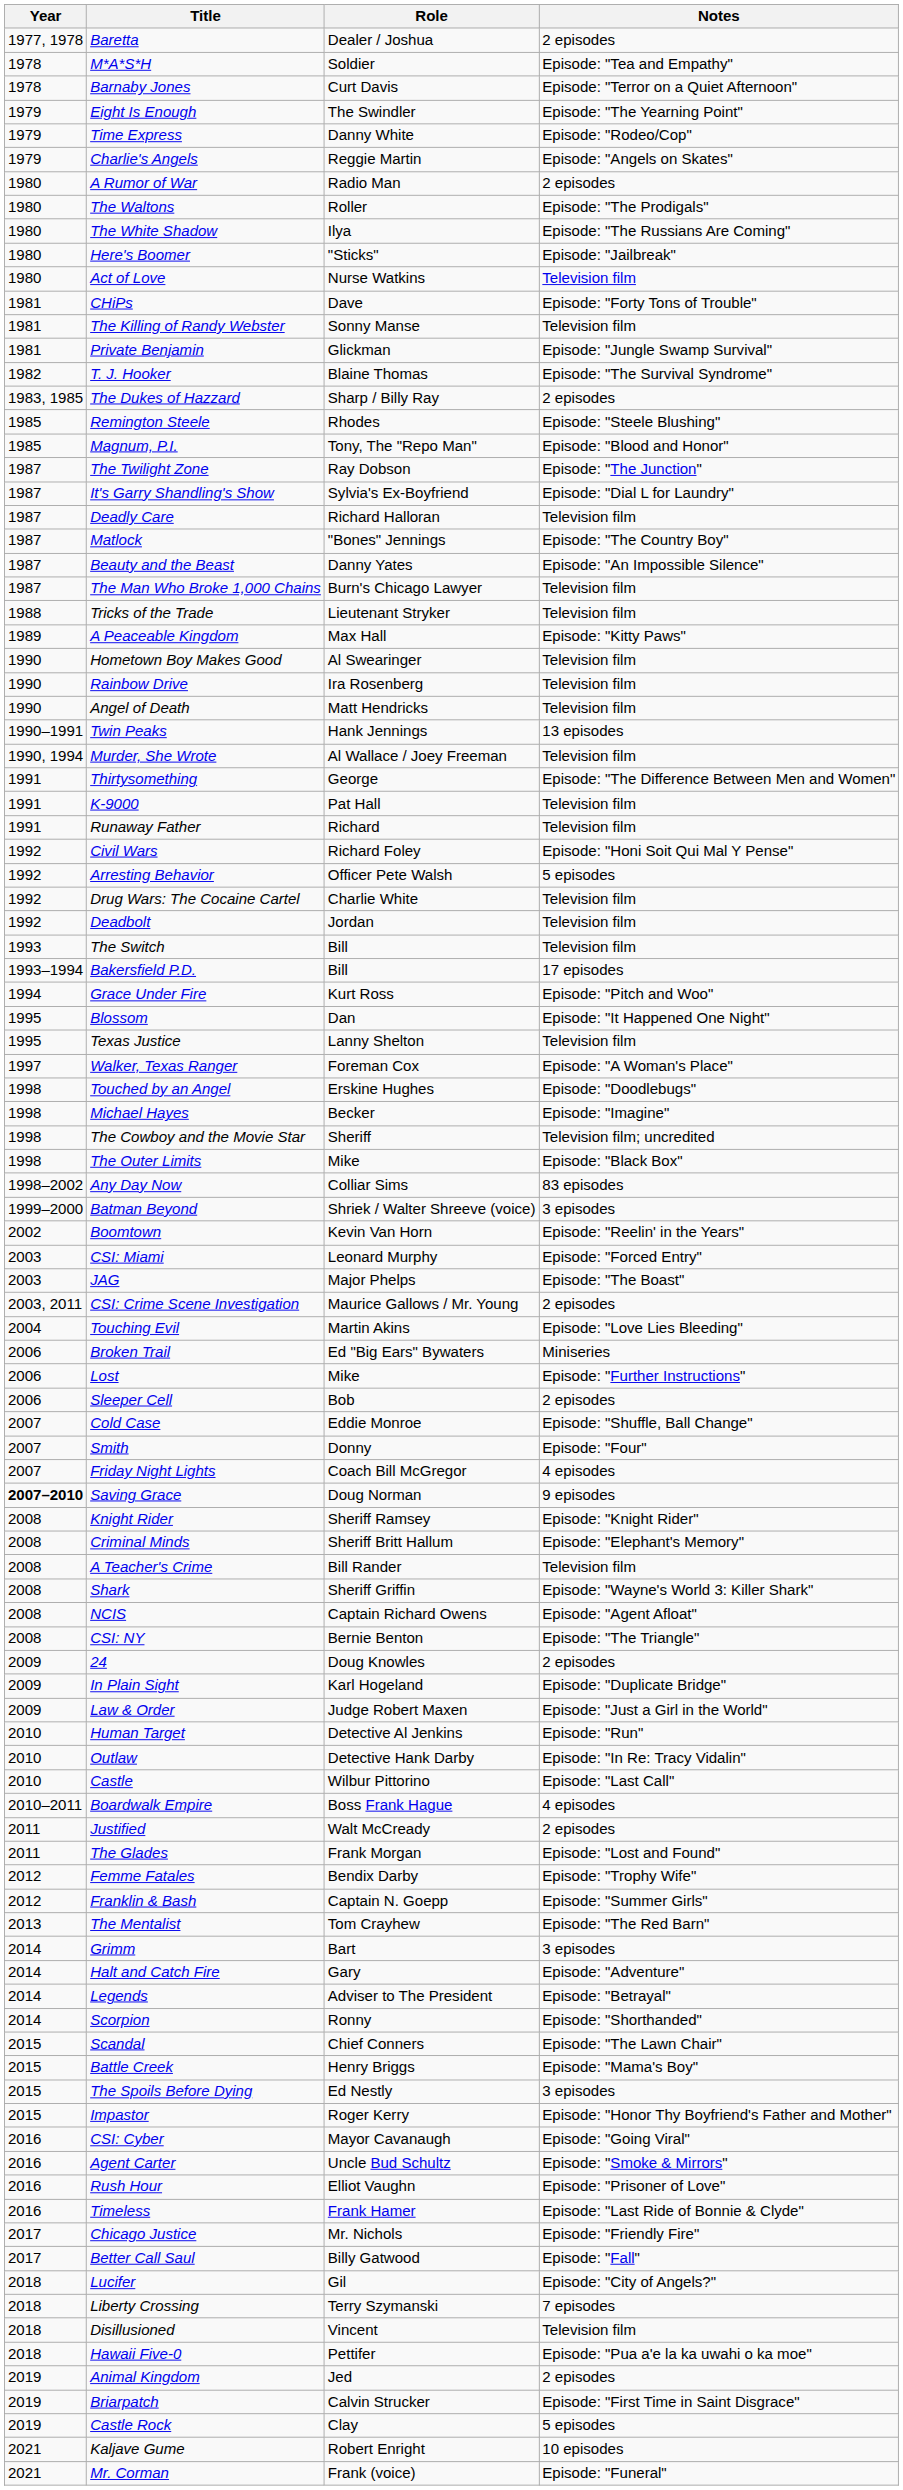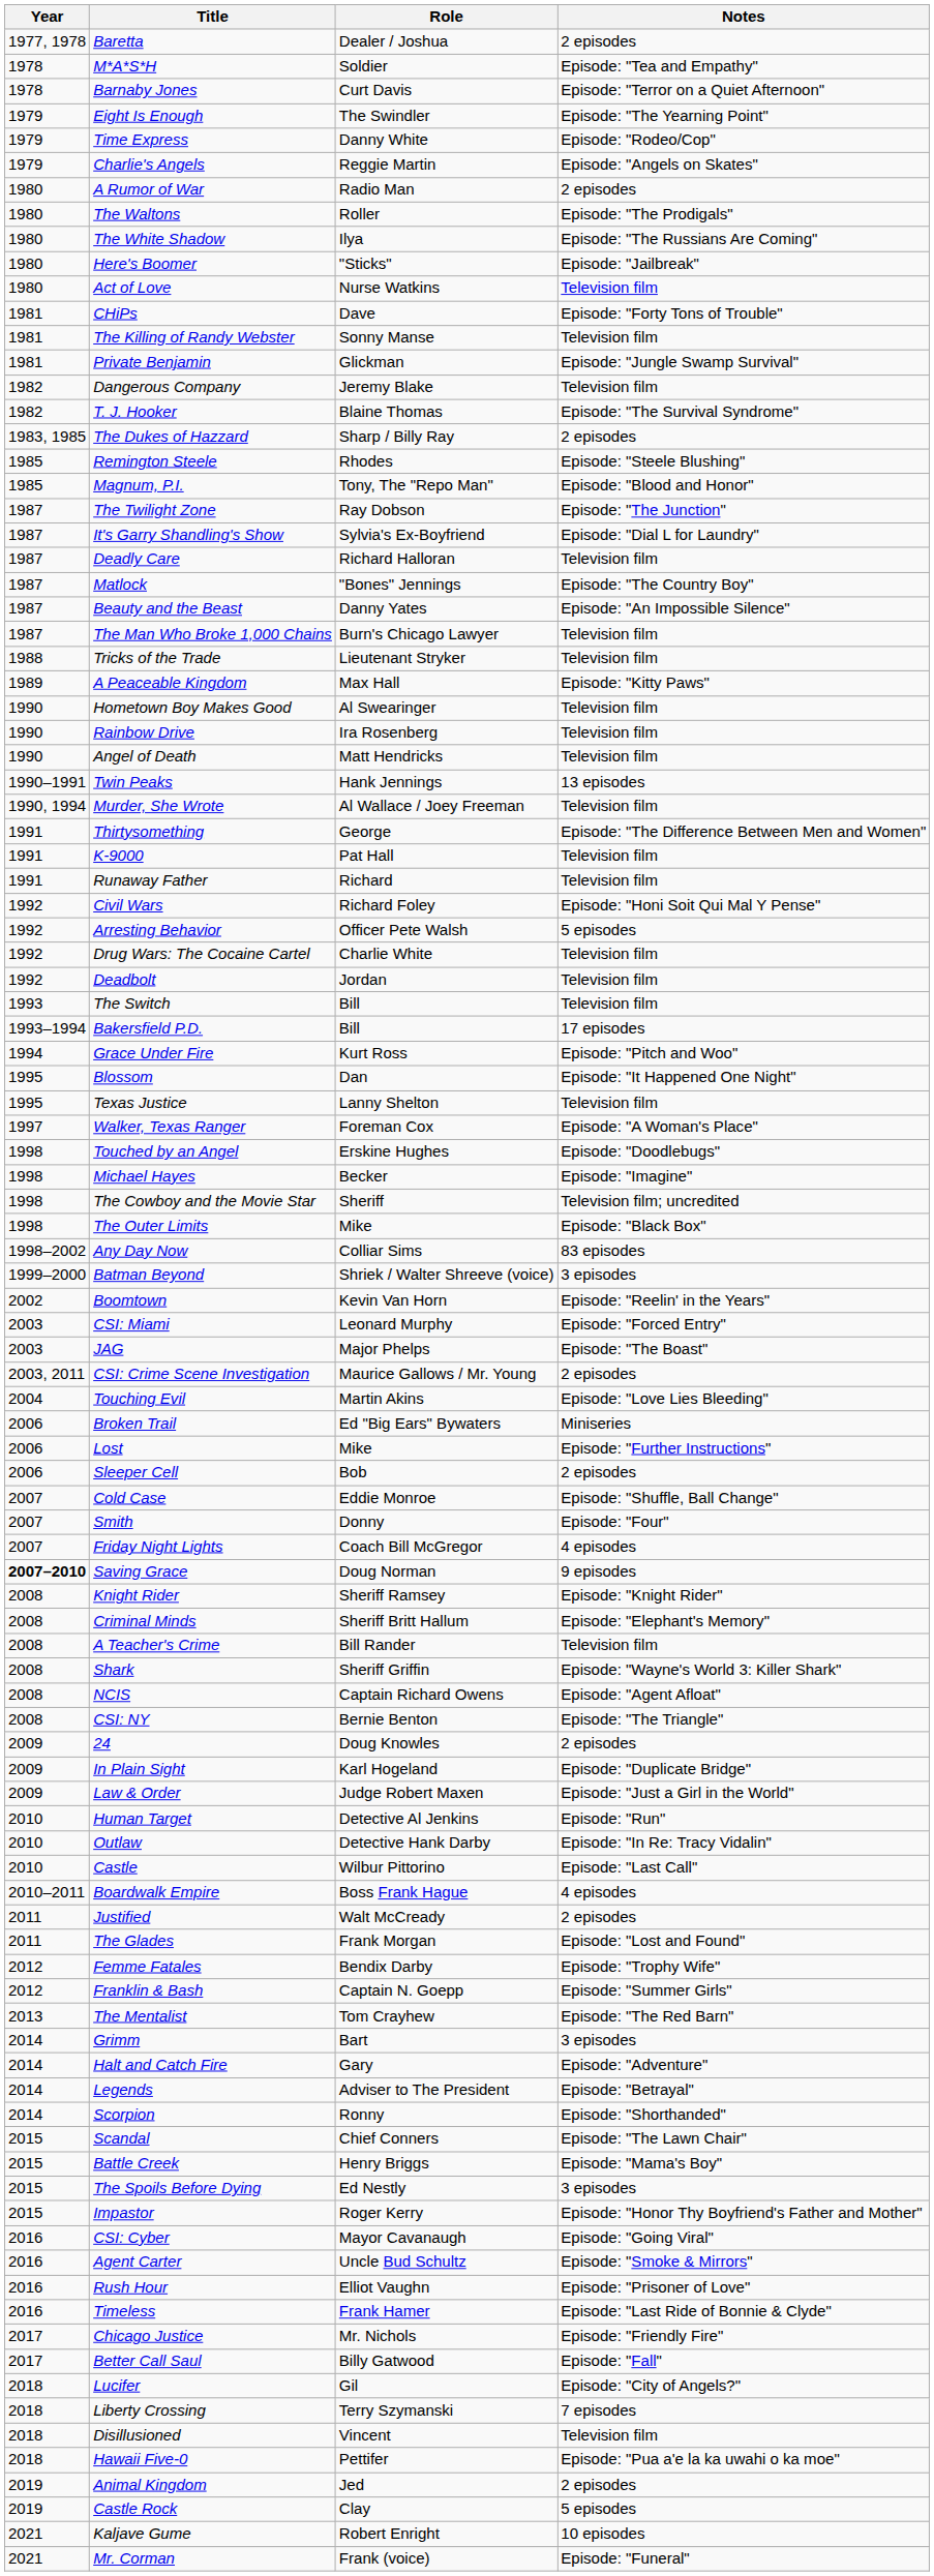 <table class = "wikitable sortable">
 <tr>
 <th>Year</th>
 <th>Title</th>
 <th>Role</th>
 <th class = "unsortable">Notes</th>
 </tr>
 <tr>
 <td>1977, 1978</td>
 <td><em><a href='#'>Baretta</a></em></td>
 <td>Dealer / Joshua</td>
 <td>2 episodes</td>
 </tr>
 <tr>
 <td>1978</td>
 <td><em><a href='#'>M*A*S*H</a></em></td>
 <td>Soldier</td>
 <td>Episode: "Tea and Empathy"</td>
 </tr>
 <tr>
 <td>1978</td>
 <td><em><a href='#'>Barnaby Jones</a></em></td>
 <td>Curt Davis</td>
 <td>Episode: "Terror on a Quiet Afternoon"</td>
 </tr>
 <tr>
 <td>1979</td>
 <td><em><a href='#'>Eight Is Enough</a></em></td>
 <td>The Swindler</td>
 <td>Episode: "The Yearning Point"</td>
 </tr>
 <tr>
 <td>1979</td>
 <td><em><a href='#'>Time Express</a></em></td>
 <td>Danny White</td>
 <td>Episode: "Rodeo/Cop"</td>
 </tr>
 <tr>
 <td>1979</td>
 <td><em><a href='#'>Charlie's Angels</a></em></td>
 <td>Reggie Martin</td>
 <td>Episode: "Angels on Skates"</td>
 </tr>
 <tr>
 <td>1980</td>
 <td><em><a href='#'>A Rumor of War</a></em></td>
 <td>Radio Man</td>
 <td>2 episodes</td>
 </tr>
 <tr>
 <td>1980</td>
 <td><em><a href='#'>The Waltons</a></em></td>
 <td>Roller</td>
 <td>Episode: "The Prodigals"</td>
 </tr>
 <tr>
 <td>1980</td>
 <td><em><a href='#'>The White Shadow</a></em></td>
 <td>Ilya</td>
 <td>Episode: "The Russians Are Coming"</td>
 </tr>
 <tr>
 <td>1980</td>
 <td><em><a href='#'>Here's Boomer</a></em></td>
 <td>"Sticks"</td>
 <td>Episode: "Jailbreak"</td>
 </tr>
 <tr>
 <td>1980</td>
 <td><em><a href='#'>Act of Love</a></em></td>
 <td>Nurse Watkins</td>
 <td><a href='#'>Television film</a></td>
 </tr>
 <tr>
 <td>1981</td>
 <td><em><a href='#'>CHiPs</a></em></td>
 <td>Dave</td>
 <td>Episode: "Forty Tons of Trouble"</td>
 </tr>
 <tr>
 <td>1981</td>
 <td><em><a href='#'>The Killing of Randy Webster</a></em></td>
 <td>Sonny Manse</td>
 <td>Television film</td>
 </tr>
 <tr>
 <td>1981</td>
 <td><em><a href='#'>Private Benjamin</a></em></td>
 <td>Glickman</td>
 <td>Episode: "Jungle Swamp Survival"</td>
+</tr>
+<tr>
+<td>1982</td>
+<td><em>Dangerous Company</em></td>
+<td>Jeremy Blake</td>
+<td>Television film</td>
 </tr>
 <tr>
 <td>1982</td>
 <td><em><a href='#'>T. J. Hooker</a></em></td>
 <td>Blaine Thomas</td>
 <td>Episode: "The Survival Syndrome"</td>
 </tr>
 <tr>
 <td>1983, 1985</td>
 <td><em><a href='#'>The Dukes of Hazzard</a></em></td>
 <td>Sharp / Billy Ray</td>
 <td>2 episodes</td>
 </tr>
 <tr>
 <td>1985</td>
 <td><em><a href='#'>Remington Steele</a></em></td>
 <td>Rhodes</td>
 <td>Episode: "Steele Blushing"</td>
 </tr>
 <tr>
 <td>1985</td>
 <td><em><a href='#'>Magnum, P.I.</a></em></td>
 <td>Tony, The "Repo Man"</td>
 <td>Episode: "Blood and Honor"</td>
 </tr>
 <tr>
 <td>1987</td>
 <td><em><a href='#'>The Twilight Zone</a></em></td>
 <td>Ray Dobson</td>
 <td>Episode: "<a href='#'>The Junction</a>"</td>
 </tr>
 <tr>
 <td>1987</td>
 <td><em><a href='#'>It's Garry Shandling's Show</a></em></td>
 <td>Sylvia's Ex-Boyfriend</td>
 <td>Episode: "Dial L for Laundry"</td>
 </tr>
 <tr>
 <td>1987</td>
 <td><em><a href='#'>Deadly Care</a></em></td>
 <td>Richard Halloran</td>
 <td>Television film</td>
 </tr>
 <tr>
 <td>1987</td>
 <td><em><a href='#'>Matlock</a></em></td>
 <td>"Bones" Jennings</td>
 <td>Episode: "The Country Boy"</td>
 </tr>
 <tr>
 <td>1987</td>
 <td><em><a href='#'>Beauty and the Beast</a></em></td>
 <td>Danny Yates</td>
 <td>Episode: "An Impossible Silence"</td>
 </tr>
 <tr>
 <td>1987</td>
 <td><em><a href='#'>The Man Who Broke 1,000 Chains</a></em></td>
 <td>Burn's Chicago Lawyer</td>
 <td>Television film</td>
 </tr>
 <tr>
 <td>1988</td>
 <td><em>Tricks of the Trade</em></td>
 <td>Lieutenant Stryker</td>
 <td>Television film</td>
 </tr>
 <tr>
 <td>1989</td>
 <td><em><a href='#'>A Peaceable Kingdom</a></em></td>
 <td>Max Hall</td>
 <td>Episode: "Kitty Paws"</td>
 </tr>
 <tr>
 <td>1990</td>
 <td><em>Hometown Boy Makes Good</em></td>
 <td>Al Swearinger</td>
 <td>Television film</td>
 </tr>
 <tr>
 <td>1990</td>
 <td><em><a href='#'>Rainbow Drive</a></em></td>
 <td>Ira Rosenberg</td>
 <td>Television film</td>
 </tr>
 <tr>
 <td>1990</td>
 <td><em>Angel of Death</em></td>
 <td>Matt Hendricks</td>
 <td>Television film</td>
 </tr>
 <tr>
 <td>1990–1991</td>
 <td><em><a href='#'>Twin Peaks</a></em></td>
 <td>Hank Jennings</td>
 <td>13 episodes</td>
 </tr>
 <tr>
 <td>1990, 1994</td>
 <td><em><a href='#'>Murder, She Wrote</a></em></td>
 <td>Al Wallace / Joey Freeman</td>
 <td>Television film</td>
 </tr>
 <tr>
 <td>1991</td>
 <td><em><a href='#'>Thirtysomething</a></em></td>
 <td>George</td>
 <td>Episode: "The Difference Between Men and Women"</td>
 </tr>
 <tr>
 <td>1991</td>
 <td><em><a href='#'>K-9000</a></em></td>
 <td>Pat Hall</td>
 <td>Television film</td>
 </tr>
 <tr>
 <td>1991</td>
 <td><em>Runaway Father</em></td>
 <td>Richard</td>
 <td>Television film</td>
 </tr>
 <tr>
 <td>1992</td>
 <td><em><a href='#'>Civil Wars</a></em></td>
 <td>Richard Foley</td>
 <td>Episode: "Honi Soit Qui Mal Y Pense"</td>
 </tr>
 <tr>
 <td>1992</td>
 <td><em><a href='#'>Arresting Behavior</a></em></td>
 <td>Officer Pete Walsh</td>
 <td>5 episodes</td>
 </tr>
 <tr>
 <td>1992</td>
 <td><em>Drug Wars: The Cocaine Cartel</em></td>
 <td>Charlie White</td>
 <td>Television film</td>
 </tr>
 <tr>
 <td>1992</td>
 <td><em><a href='#'>Deadbolt</a></em></td>
 <td>Jordan</td>
 <td>Television film</td>
 </tr>
 <tr>
 <td>1993</td>
 <td><em>The Switch</em></td>
 <td>Bill</td>
 <td>Television film</td>
 </tr>
 <tr>
 <td>1993–1994</td>
 <td><em><a href='#'>Bakersfield P.D.</a></em></td>
 <td>Bill</td>
 <td>17 episodes</td>
 </tr>
 <tr>
 <td>1994</td>
 <td><em><a href='#'>Grace Under Fire</a></em></td>
 <td>Kurt Ross</td>
 <td>Episode: "Pitch and Woo"</td>
 </tr>
 <tr>
 <td>1995</td>
 <td><em><a href='#'>Blossom</a></em></td>
 <td>Dan</td>
 <td>Episode: "It Happened One Night"</td>
 </tr>
 <tr>
 <td>1995</td>
 <td><em>Texas Justice</em></td>
 <td>Lanny Shelton</td>
 <td>Television film</td>
 </tr>
 <tr>
 <td>1997</td>
 <td><em><a href='#'>Walker, Texas Ranger</a></em></td>
 <td>Foreman Cox</td>
 <td>Episode: "A Woman's Place"</td>
 </tr>
 <tr>
 <td>1998</td>
 <td><em><a href='#'>Touched by an Angel</a></em></td>
 <td>Erskine Hughes</td>
 <td>Episode: "Doodlebugs"</td>
 </tr>
 <tr>
 <td>1998</td>
 <td><em><a href='#'>Michael Hayes</a></em></td>
 <td>Becker</td>
 <td>Episode: "Imagine"</td>
 </tr>
 <tr>
 <td>1998</td>
 <td><em>The Cowboy and the Movie Star</em></td>
 <td>Sheriff</td>
 <td>Television film; uncredited</td>
 </tr>
 <tr>
 <td>1998</td>
 <td><em><a href='#'>The Outer Limits</a></em></td>
 <td>Mike</td>
 <td>Episode: "Black Box"</td>
 </tr>
 <tr>
 <td>1998–2002</td>
 <td><em><a href='#'>Any Day Now</a></em></td>
 <td>Colliar Sims</td>
 <td>83 episodes</td>
 </tr>
 <tr>
 <td>1999–2000</td>
 <td><em><a href='#'>Batman Beyond</a></em></td>
 <td>Shriek / Walter Shreeve (voice)</td>
 <td>3 episodes</td>
 </tr>
 <tr>
 <td>2002</td>
 <td><em><a href='#'>Boomtown</a></em></td>
 <td>Kevin Van Horn</td>
 <td>Episode: "Reelin' in the Years"</td>
 </tr>
 <tr>
 <td>2003</td>
 <td><em><a href='#'>CSI: Miami</a></em></td>
 <td>Leonard Murphy</td>
 <td>Episode: "Forced Entry"</td>
 </tr>
 <tr>
 <td>2003</td>
 <td><em><a href='#'>JAG</a></em></td>
 <td>Major Phelps</td>
 <td>Episode: "The Boast"</td>
 </tr>
 <tr>
 <td>2003, 2011</td>
 <td><em><a href='#'>CSI: Crime Scene Investigation</a></em></td>
 <td>Maurice Gallows / Mr. Young</td>
 <td>2 episodes</td>
 </tr>
 <tr>
 <td>2004</td>
 <td><em><a href='#'>Touching Evil</a></em></td>
 <td>Martin Akins</td>
 <td>Episode: "Love Lies Bleeding"</td>
 </tr>
 <tr>
 <td>2006</td>
 <td><em><a href='#'>Broken Trail</a></em></td>
 <td>Ed "Big Ears" Bywaters</td>
 <td>Miniseries</td>
 </tr>
 <tr>
 <td>2006</td>
 <td><em><a href='#'>Lost</a></em></td>
 <td>Mike</td>
 <td>Episode: "<a href='#'>Further Instructions</a>"</td>
 </tr>
 <tr>
 <td>2006</td>
 <td><em><a href='#'>Sleeper Cell</a></em></td>
 <td>Bob</td>
 <td>2 episodes</td>
 </tr>
 <tr>
 <td>2007</td>
 <td><em><a href='#'>Cold Case</a></em></td>
 <td>Eddie Monroe</td>
 <td>Episode: "Shuffle, Ball Change"</td>
 </tr>
 <tr>
 <td>2007</td>
 <td><em><a href='#'>Smith</a></em></td>
 <td>Donny</td>
 <td>Episode: "Four"</td>
 </tr>
 <tr>
 <td>2007</td>
 <td><em><a href='#'>Friday Night Lights</a></em></td>
 <td>Coach Bill McGregor</td>
 <td>4 episodes</td>
 </tr>
 <tr>
 <td><strong>2007–2010</strong></td>
 <td><em><a href='#'>Saving Grace</a></em></td>
 <td>Doug Norman</td>
 <td>9 episodes</td>
 </tr>
 <tr>
 <td>2008</td>
 <td><em><a href='#'>Knight Rider</a></em></td>
 <td>Sheriff Ramsey</td>
 <td>Episode: "Knight Rider"</td>
 </tr>
 <tr>
 <td>2008</td>
 <td><em><a href='#'>Criminal Minds</a></em></td>
 <td>Sheriff Britt Hallum</td>
 <td>Episode: "Elephant's Memory"</td>
 </tr>
 <tr>
 <td>2008</td>
 <td><em><a href='#'>A Teacher's Crime</a></em></td>
 <td>Bill Rander</td>
 <td>Television film</td>
 </tr>
 <tr>
 <td>2008</td>
 <td><em><a href='#'>Shark</a></em></td>
 <td>Sheriff Griffin</td>
 <td>Episode: "Wayne's World 3: Killer Shark"</td>
 </tr>
 <tr>
 <td>2008</td>
 <td><em><a href='#'>NCIS</a></em></td>
 <td>Captain Richard Owens</td>
 <td>Episode: "Agent Afloat"</td>
 </tr>
 <tr>
 <td>2008</td>
 <td><em><a href='#'>CSI: NY</a></em></td>
 <td>Bernie Benton</td>
 <td>Episode: "The Triangle"</td>
 </tr>
 <tr>
 <td>2009</td>
 <td><em><a href='#'>24</a></em></td>
 <td>Doug Knowles</td>
 <td>2 episodes</td>
 </tr>
 <tr>
 <td>2009</td>
 <td><em><a href='#'>In Plain Sight</a></em></td>
 <td>Karl Hogeland</td>
 <td>Episode: "Duplicate Bridge"</td>
 </tr>
 <tr>
 <td>2009</td>
 <td><em><a href='#'>Law & Order</a></em></td>
 <td>Judge Robert Maxen</td>
 <td>Episode: "Just a Girl in the World"</td>
 </tr>
 <tr>
 <td>2010</td>
 <td><em><a href='#'>Human Target</a></em></td>
 <td>Detective Al Jenkins</td>
 <td>Episode: "Run"</td>
 </tr>
 <tr>
 <td>2010</td>
 <td><em><a href='#'>Outlaw</a></em></td>
 <td>Detective Hank Darby</td>
 <td>Episode: "In Re: Tracy Vidalin"</td>
 </tr>
 <tr>
 <td>2010</td>
 <td><em><a href='#'>Castle</a></em></td>
 <td>Wilbur Pittorino</td>
 <td>Episode: "Last Call"</td>
 </tr>
 <tr>
 <td>2010–2011</td>
 <td><em><a href='#'>Boardwalk Empire</a></em></td>
 <td>Boss <a href='#'>Frank Hague</a></td>
 <td>4 episodes</td>
 </tr>
 <tr>
 <td>2011</td>
 <td><em><a href='#'>Justified</a></em></td>
 <td>Walt McCready</td>
 <td>2 episodes</td>
 </tr>
 <tr>
 <td>2011</td>
 <td><em><a href='#'>The Glades</a></em></td>
 <td>Frank Morgan</td>
 <td>Episode: "Lost and Found"</td>
 </tr>
 <tr>
 <td>2012</td>
 <td><em><a href='#'>Femme Fatales</a></em></td>
 <td>Bendix Darby</td>
 <td>Episode: "Trophy Wife"</td>
 </tr>
 <tr>
 <td>2012</td>
 <td><em><a href='#'>Franklin & Bash</a></em></td>
 <td>Captain N. Goepp</td>
 <td>Episode: "Summer Girls"</td>
 </tr>
 <tr>
 <td>2013</td>
 <td><em><a href='#'>The Mentalist</a></em></td>
 <td>Tom Crayhew</td>
 <td>Episode: "The Red Barn"</td>
 </tr>
 <tr>
 <td>2014</td>
 <td><em><a href='#'>Grimm</a></em></td>
 <td>Bart</td>
 <td>3 episodes</td>
 </tr>
 <tr>
 <td>2014</td>
 <td><em><a href='#'>Halt and Catch Fire</a></em></td>
 <td>Gary</td>
 <td>Episode: "Adventure"</td>
 </tr>
 <tr>
 <td>2014</td>
 <td><em><a href='#'>Legends</a></em></td>
 <td>Adviser to The President</td>
 <td>Episode: "Betrayal"</td>
 </tr>
 <tr>
 <td>2014</td>
 <td><em><a href='#'>Scorpion</a></em></td>
 <td>Ronny</td>
 <td>Episode: "Shorthanded"</td>
 </tr>
 <tr>
 <td>2015</td>
 <td><em><a href='#'>Scandal</a></em></td>
 <td>Chief Conners</td>
 <td>Episode: "The Lawn Chair"</td>
 </tr>
 <tr>
 <td>2015</td>
 <td><em><a href='#'>Battle Creek</a></em></td>
 <td>Henry Briggs</td>
 <td>Episode: "Mama's Boy"</td>
 </tr>
 <tr>
 <td>2015</td>
 <td><em><a href='#'>The Spoils Before Dying</a></em></td>
 <td>Ed Nestly</td>
 <td>3 episodes</td>
 </tr>
 <tr>
 <td>2015</td>
 <td><em><a href='#'>Impastor</a></em></td>
 <td>Roger Kerry</td>
 <td>Episode: "Honor Thy Boyfriend's Father and Mother"</td>
 </tr>
 <tr>
 <td>2016</td>
 <td><em><a href='#'>CSI: Cyber</a></em></td>
 <td>Mayor Cavanaugh</td>
 <td>Episode: "Going Viral"</td>
 </tr>
 <tr>
 <td>2016</td>
 <td><em><a href='#'>Agent Carter</a></em></td>
 <td>Uncle <a href='#'>Bud Schultz</a></td>
 <td>Episode: "<a href='#'>Smoke & Mirrors</a>"</td>
 </tr>
 <tr>
 <td>2016</td>
 <td><em><a href='#'>Rush Hour</a></em></td>
 <td>Elliot Vaughn</td>
 <td>Episode: "Prisoner of Love"</td>
 </tr>
 <tr>
 <td>2016</td>
 <td><em><a href='#'>Timeless</a></em></td>
 <td><a href='#'>Frank Hamer</a></td>
 <td>Episode: "Last Ride of Bonnie & Clyde"</td>
 </tr>
 <tr>
 <td>2017</td>
 <td><em><a href='#'>Chicago Justice</a></em></td>
 <td>Mr. Nichols</td>
 <td>Episode: "Friendly Fire"</td>
 </tr>
 <tr>
 <td>2017</td>
 <td><em><a href='#'>Better Call Saul</a></em></td>
 <td>Billy Gatwood</td>
 <td>Episode: "<a href='#'>Fall</a>"</td>
 </tr>
 <tr>
 <td>2018</td>
 <td><em><a href='#'>Lucifer</a></em></td>
 <td>Gil</td>
 <td>Episode: "City of Angels?"</td>
 </tr>
 <tr>
 <td>2018</td>
 <td><em>Liberty Crossing</em></td>
 <td>Terry Szymanski</td>
 <td>7 episodes</td>
 </tr>
 <tr>
 <td>2018</td>
 <td><em>Disillusioned</em></td>
 <td>Vincent</td>
 <td>Television film</td>
 </tr>
 <tr>
 <td>2018</td>
 <td><em><a href='#'>Hawaii Five-0</a></em></td>
 <td>Pettifer</td>
 <td>Episode: "Pua a'e la ka uwahi o ka moe"</td>
 </tr>
 <tr>
 <td>2019</td>
 <td><em><a href='#'>Animal Kingdom</a></em></td>
 <td>Jed</td>
 <td>2 episodes</td>
 </tr>
 <tr>
 <td>2019</td>
-<td><em><a href='#'>Briarpatch</a></em></td>
-<td>Calvin Strucker</td>
-<td>Episode: "First Time in Saint Disgrace"</td>
-</tr>
-<tr>
-<td>2019</td>
 <td><em><a href='#'>Castle Rock</a></em></td>
 <td>Clay</td>
 <td>5 episodes</td>
 </tr>
 <tr>
 <td>2021</td>
 <td><em>Kaljave Gume</em></td>
 <td>Robert Enright</td>
 <td>10 episodes</td>
 </tr>
 <tr>
 <td>2021</td>
 <td><em><a href='#'>Mr. Corman</a></em></td>
 <td>Frank (voice)</td>
 <td>Episode: "Funeral"</td>
 </tr>
 </table>
